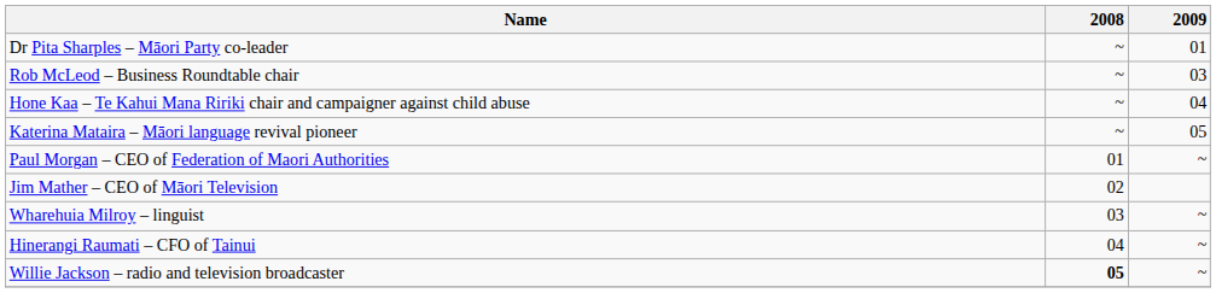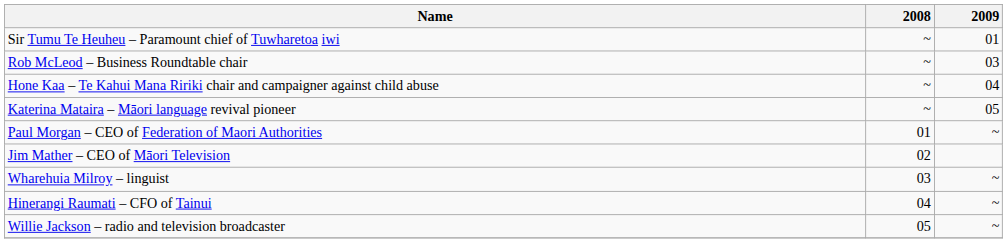 <table class="wikitable sortable" width="85%" style="font-size:95%;">
 <tr>
 <th>Name</th>
 <th style="text-align: right;">2008</th>
 <th style="text-align: right;">2009</th>
 </tr>
 <tr>
-<td>Dr <a href='#'>Pita Sharples</a> – <a href='#'>Māori Party</a> co-leader</td>
+<td>Sir <a href='#'>Tumu Te Heuheu</a> – Paramount chief of <a href='#'>Tuwharetoa</a> <a href='#'>iwi</a></td>
 <td style="text-align: right;">~</td>
-<td style="text-align:right;">01</td>
+<td style="text-align: right;">01</td>
 </tr>
 <tr>
 <td><a href='#'>Rob McLeod</a> – Business Roundtable chair</td>
 <td style="text-align: right;">~</td>
 <td style="text-align: right;">03</td>
 </tr>
 <tr>
 <td><a href='#'>Hone Kaa</a> – <a href='#'>Te Kahui Mana Ririki</a> chair and campaigner against child abuse</td>
 <td style="text-align: right;">~</td>
 <td style="text-align: right;">04</td>
 </tr>
 <tr>
 <td><a href='#'>Katerina Mataira</a> – <a href='#'>Māori language</a> revival pioneer</td>
 <td style="text-align: right;">~</td>
 <td style="text-align: right;">05</td>
 </tr>
 <tr>
 <td><a href='#'>Paul Morgan</a> – CEO of <a href='#'>Federation of Maori Authorities</a></td>
 <td style="text-align: right;">01</td>
 <td style="text-align: right;">~</td>
 </tr>
 <tr>
 <td><a href='#'>Jim Mather</a> – CEO of <a href='#'>Māori Television</a></td>
 <td style="text-align: right;">02</td>
 <td style="text-align: right;"></td>
 </tr>
 <tr>
 <td><a href='#'>Wharehuia Milroy</a> – linguist</td>
 <td style="text-align: right;">03</td>
 <td style="text-align: right;">~</td>
 </tr>
 <tr>
 <td><a href='#'>Hinerangi Raumati</a> – CFO of <a href='#'>Tainui</a></td>
 <td style="text-align: right;">04</td>
 <td style="text-align: right;">~</td>
 </tr>
 <tr>
 <td><a href='#'>Willie Jackson</a> – radio and television broadcaster</td>
-<td style="text-align: right;"><strong>05</strong></td>
+<td style="text-align: right;">05</td>
 <td style="text-align: right;">~</td>
 </tr>
 <tr>
 </tr>
 </table>
